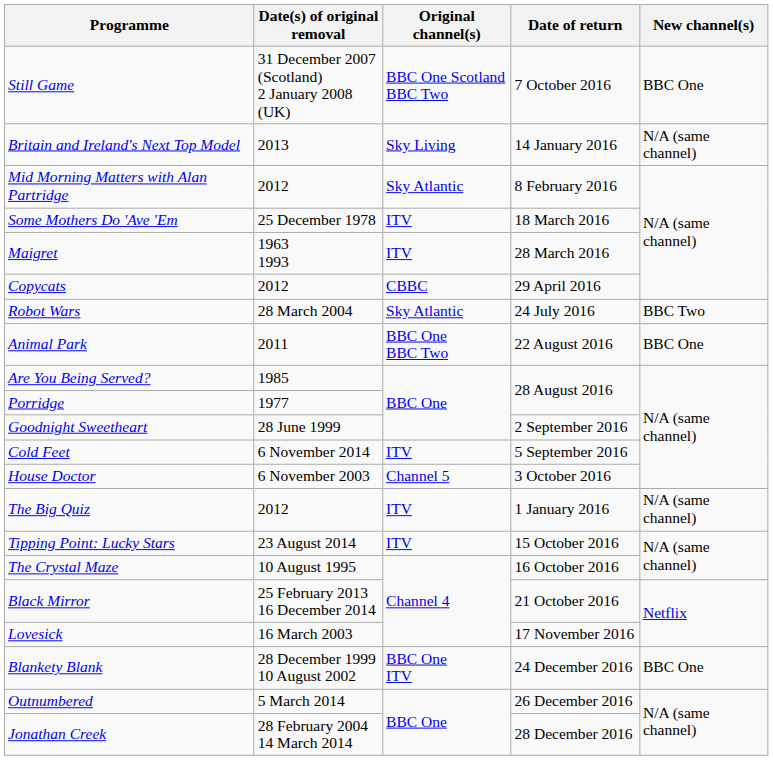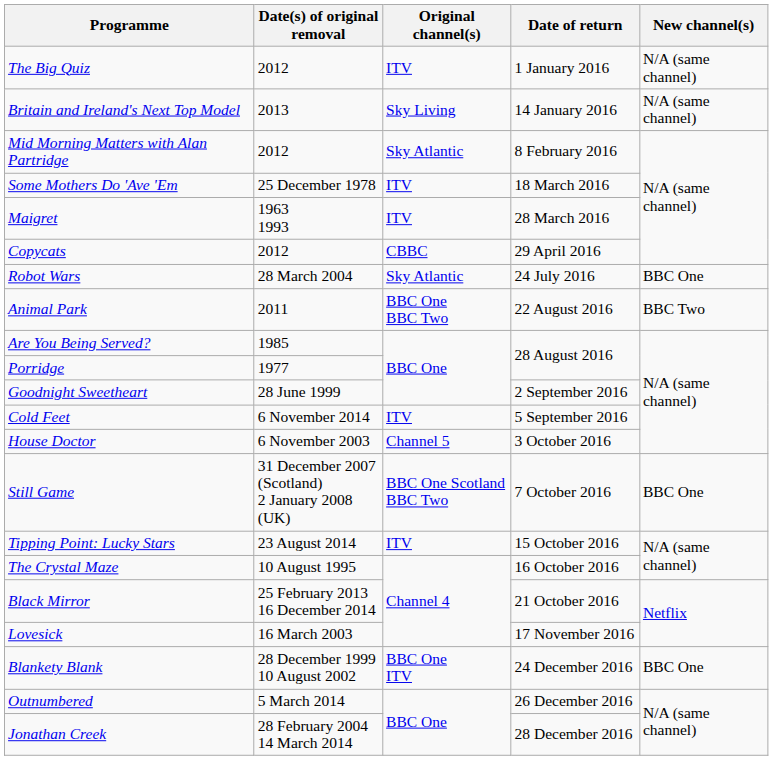 <table class="wikitable">
 <tr>
 <th width=250>Programme</th>
 <th width=125>Date(s) of original removal</th>
 <th width=125>Original channel(s)</th>
 <th width=125>Date of return</th>
 <th width=125>New channel(s)</th>
 </tr>
 <tr>
-<td><em><a href='#'>Still Game</a></em></td>
-<td>31 December 2007 (Scotland)<br> 2 January 2008 (UK)</td>
-<td><a href='#'>BBC One Scotland</a><br><a href='#'>BBC Two</a></td>
-<td>7 October 2016</td>
-<td>BBC One</td>
+<td><em><a href='#'>The Big Quiz</a></em></td>
+<td>2012</td>
+<td><a href='#'>ITV</a></td>
+<td>1 January 2016</td>
+<td>N/A (same channel)</td>
 </tr>
 <tr>
 <td><em><a href='#'>Britain and Ireland's Next Top Model</a></em></td>
 <td>2013</td>
 <td><a href='#'>Sky Living</a></td>
 <td>14 January 2016</td>
 <td>N/A (same channel)</td>
 </tr>
 <tr>
 <td><em><a href='#'>Mid Morning Matters with Alan Partridge</a></em></td>
 <td>2012</td>
 <td><a href='#'>Sky Atlantic</a></td>
 <td>8 February 2016</td>
 <td rowspan=4>N/A (same channel)</td>
 </tr>
 <tr>
 <td><em><a href='#'>Some Mothers Do 'Ave 'Em</a></em></td>
 <td>25 December 1978</td>
 <td><a href='#'>ITV</a></td>
 <td>18 March 2016</td>
 </tr>
 <tr>
 <td><em><a href='#'>Maigret</a></em></td>
 <td>1963<br>1993</td>
 <td><a href='#'>ITV</a></td>
 <td>28 March 2016</td>
 </tr>
 <tr>
 <td><em><a href='#'>Copycats</a></em></td>
 <td>2012</td>
 <td><a href='#'>CBBC</a></td>
 <td>29 April 2016</td>
 </tr>
 <tr>
 <td><em><a href='#'>Robot Wars</a></em></td>
 <td>28 March 2004</td>
 <td><a href='#'>Sky Atlantic</a></td>
 <td>24 July 2016</td>
-<td>BBC Two</td>
+<td>BBC One</td>
 </tr>
 <tr>
 <td><em><a href='#'>Animal Park</a></em></td>
 <td>2011</td>
 <td><a href='#'>BBC One</a><br><a href='#'>BBC Two</a></td>
 <td>22 August 2016</td>
-<td>BBC One</td>
+<td>BBC Two</td>
 </tr>
 <tr>
 <td><em><a href='#'>Are You Being Served?</a></em></td>
 <td>1985</td>
 <td rowspan=3><a href='#'>BBC One</a></td>
 <td rowspan=2>28 August 2016</td>
 <td rowspan=5>N/A (same channel)</td>
 </tr>
 <tr>
 <td><em><a href='#'>Porridge</a></em></td>
 <td>1977</td>
 </tr>
 <tr>
 <td><em><a href='#'>Goodnight Sweetheart</a></em></td>
 <td>28 June 1999</td>
 <td>2 September 2016</td>
 </tr>
 <tr>
 <td><em><a href='#'>Cold Feet</a></em></td>
 <td>6 November 2014</td>
 <td><a href='#'>ITV</a></td>
 <td>5 September 2016</td>
 </tr>
 <tr>
 <td><em><a href='#'>House Doctor</a></em></td>
 <td>6 November 2003</td>
 <td><a href='#'>Channel 5</a></td>
 <td>3 October 2016</td>
 </tr>
 <tr>
-<td><em><a href='#'>The Big Quiz</a></em></td>
-<td>2012</td>
-<td><a href='#'>ITV</a></td>
-<td>1 January 2016</td>
-<td>N/A (same channel)</td>
+<td><em><a href='#'>Still Game</a></em></td>
+<td>31 December 2007 (Scotland)<br> 2 January 2008 (UK)</td>
+<td><a href='#'>BBC One Scotland</a><br><a href='#'>BBC Two</a></td>
+<td>7 October 2016</td>
+<td>BBC One</td>
 </tr>
 <tr>
 <td><em><a href='#'>Tipping Point: Lucky Stars</a></em></td>
 <td>23 August 2014</td>
 <td><a href='#'>ITV</a></td>
 <td>15 October 2016</td>
 <td rowspan=2>N/A (same channel)</td>
 </tr>
 <tr>
 <td><em><a href='#'>The Crystal Maze</a></em></td>
 <td>10 August 1995</td>
 <td rowspan=3><a href='#'>Channel 4</a></td>
 <td>16 October 2016</td>
 </tr>
 <tr>
 <td><em><a href='#'>Black Mirror</a></em></td>
 <td>25 February 2013<br>16 December 2014</td>
 <td>21 October 2016</td>
 <td rowspan=2><a href='#'>Netflix</a></td>
 </tr>
 <tr>
 <td><em><a href='#'>Lovesick</a></em></td>
 <td>16 March 2003</td>
 <td>17 November 2016</td>
 </tr>
 <tr>
 <td><em><a href='#'>Blankety Blank</a></em></td>
 <td>28 December 1999<br>10 August 2002</td>
 <td><a href='#'>BBC One</a><br><a href='#'>ITV</a></td>
 <td>24 December 2016</td>
 <td>BBC One</td>
 </tr>
 <tr>
 <td><em><a href='#'>Outnumbered</a></em></td>
 <td>5 March 2014</td>
 <td rowspan=2><a href='#'>BBC One</a></td>
 <td>26 December 2016</td>
 <td rowspan=2>N/A (same channel)</td>
 </tr>
 <tr>
 <td><em><a href='#'>Jonathan Creek</a></em></td>
 <td>28 February 2004<br>14 March 2014</td>
 <td>28 December 2016</td>
 </tr>
 </table>
